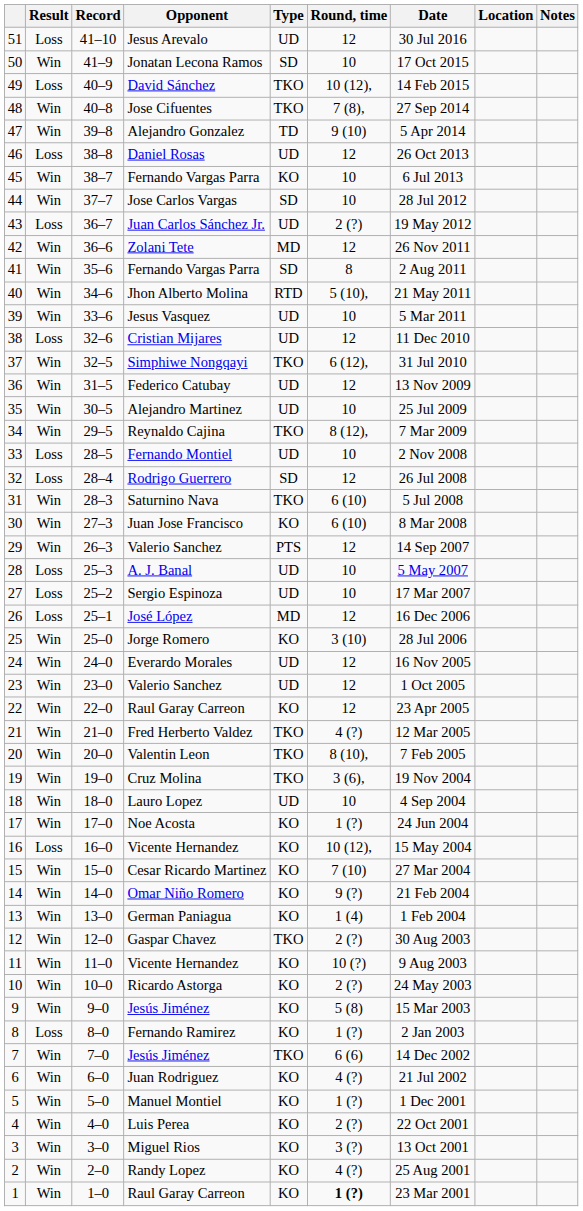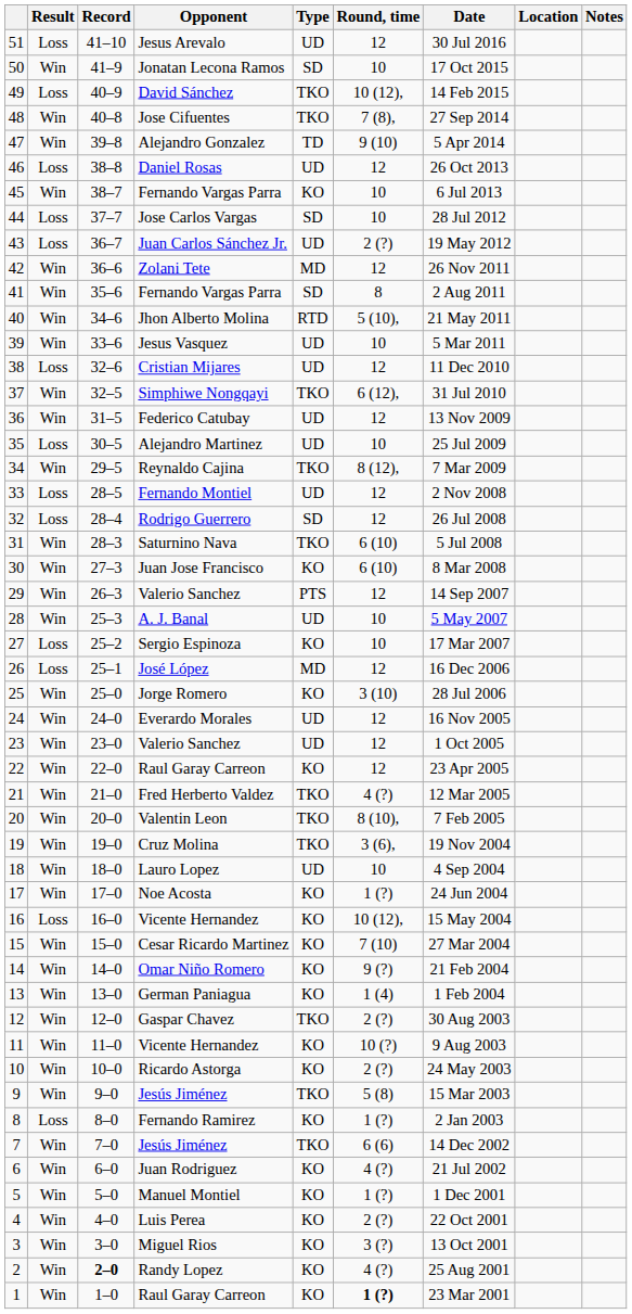 <table class=wikitable style=text-align:center>
 <tr>
 <th></th>
 <th>Result</th>
 <th>Record</th>
 <th>Opponent</th>
 <th>Type</th>
 <th>Round, time</th>
 <th>Date</th>
 <th>Location</th>
 <th>Notes</th>
 </tr>
 <tr>
 <td>51</td>
 <td>Loss</td>
 <td>41–10</td>
 <td align=left>Jesus Arevalo</td>
 <td>UD</td>
 <td>12</td>
 <td>30 Jul 2016</td>
 <td align=left></td>
 <td align=left></td>
 </tr>
 <tr>
 <td>50</td>
 <td>Win</td>
 <td>41–9</td>
 <td align=left>Jonatan Lecona Ramos</td>
 <td>SD</td>
 <td>10</td>
 <td>17 Oct 2015</td>
 <td align=left></td>
 <td align=left></td>
 </tr>
 <tr>
 <td>49</td>
 <td>Loss</td>
 <td>40–9</td>
 <td align=left><a href='#'>David Sánchez</a></td>
 <td>TKO</td>
 <td>10 (12), </td>
 <td>14 Feb 2015</td>
 <td align=left></td>
 <td align=left></td>
 </tr>
 <tr>
 <td>48</td>
 <td>Win</td>
 <td>40–8</td>
 <td align=left>Jose Cifuentes</td>
 <td>TKO</td>
 <td>7 (8), </td>
 <td>27 Sep 2014</td>
 <td align=left></td>
 <td align=left></td>
 </tr>
 <tr>
 <td>47</td>
 <td>Win</td>
 <td>39–8</td>
 <td align=left>Alejandro Gonzalez</td>
 <td>TD</td>
 <td>9 (10)</td>
 <td>5 Apr 2014</td>
 <td align=left></td>
 <td align=left></td>
 </tr>
 <tr>
 <td>46</td>
 <td>Loss</td>
 <td>38–8</td>
 <td align=left><a href='#'>Daniel Rosas</a></td>
 <td>UD</td>
 <td>12</td>
 <td>26 Oct 2013</td>
 <td align=left></td>
 <td align=left></td>
 </tr>
 <tr>
 <td>45</td>
 <td>Win</td>
 <td>38–7</td>
 <td align=left>Fernando Vargas Parra</td>
 <td>KO</td>
 <td>10</td>
 <td>6 Jul 2013</td>
 <td align=left></td>
 <td align=left></td>
 </tr>
 <tr>
 <td>44</td>
-<td>Win</td>
+<td>Loss</td>
 <td>37–7</td>
 <td align=left>Jose Carlos Vargas</td>
 <td>SD</td>
 <td>10</td>
 <td>28 Jul 2012</td>
 <td align=left></td>
 <td align=left></td>
 </tr>
 <tr>
 <td>43</td>
 <td>Loss</td>
 <td>36–7</td>
 <td align=left><a href='#'>Juan Carlos Sánchez Jr.</a></td>
 <td>UD</td>
 <td>2 (?)</td>
 <td>19 May 2012</td>
 <td align=left></td>
 <td align=left></td>
 </tr>
 <tr>
 <td>42</td>
 <td>Win</td>
 <td>36–6</td>
 <td align=left><a href='#'>Zolani Tete</a></td>
 <td>MD</td>
 <td>12</td>
 <td>26 Nov 2011</td>
 <td align=left></td>
 <td align=left></td>
 </tr>
 <tr>
 <td>41</td>
 <td>Win</td>
 <td>35–6</td>
 <td align=left>Fernando Vargas Parra</td>
 <td>SD</td>
 <td>8</td>
 <td>2 Aug 2011</td>
 <td align=left></td>
 <td align=left></td>
 </tr>
 <tr>
 <td>40</td>
 <td>Win</td>
 <td>34–6</td>
 <td align=left>Jhon Alberto Molina</td>
 <td>RTD</td>
 <td>5 (10), </td>
 <td>21 May 2011</td>
 <td align=left></td>
 <td align=left></td>
 </tr>
 <tr>
 <td>39</td>
 <td>Win</td>
 <td>33–6</td>
 <td align=left>Jesus Vasquez</td>
 <td>UD</td>
 <td>10</td>
 <td>5 Mar 2011</td>
 <td align=left></td>
 <td align=left></td>
 </tr>
 <tr>
 <td>38</td>
 <td>Loss</td>
 <td>32–6</td>
 <td align=left><a href='#'>Cristian Mijares</a></td>
 <td>UD</td>
 <td>12</td>
 <td>11 Dec 2010</td>
 <td align=left></td>
 <td align=left></td>
 </tr>
 <tr>
 <td>37</td>
 <td>Win</td>
 <td>32–5</td>
 <td align=left><a href='#'>Simphiwe Nongqayi</a></td>
 <td>TKO</td>
 <td>6 (12), </td>
 <td>31 Jul 2010</td>
 <td align=left></td>
 <td align=left></td>
 </tr>
 <tr>
 <td>36</td>
 <td>Win</td>
 <td>31–5</td>
 <td align=left>Federico Catubay</td>
 <td>UD</td>
 <td>12</td>
 <td>13 Nov 2009</td>
 <td align=left></td>
 <td align=left></td>
 </tr>
 <tr>
 <td>35</td>
-<td>Win</td>
+<td>Loss</td>
 <td>30–5</td>
 <td align=left>Alejandro Martinez</td>
 <td>UD</td>
 <td>10</td>
 <td>25 Jul 2009</td>
 <td align=left></td>
 <td align=left></td>
 </tr>
 <tr>
 <td>34</td>
 <td>Win</td>
 <td>29–5</td>
 <td align=left>Reynaldo Cajina</td>
 <td>TKO</td>
 <td>8 (12), </td>
 <td>7 Mar 2009</td>
 <td align=left></td>
 <td align=left></td>
 </tr>
 <tr>
 <td>33</td>
 <td>Loss</td>
 <td>28–5</td>
 <td align=left><a href='#'>Fernando Montiel</a></td>
 <td>UD</td>
-<td>10</td>
+<td>12</td>
 <td>2 Nov 2008</td>
 <td align=left></td>
 <td align=left></td>
 </tr>
 <tr>
 <td>32</td>
 <td>Loss</td>
 <td>28–4</td>
 <td align=left><a href='#'>Rodrigo Guerrero</a></td>
 <td>SD</td>
 <td>12</td>
 <td>26 Jul 2008</td>
 <td align=left></td>
 <td align=left></td>
 </tr>
 <tr>
 <td>31</td>
 <td>Win</td>
 <td>28–3</td>
 <td align=left>Saturnino Nava</td>
 <td>TKO</td>
 <td>6 (10)</td>
 <td>5 Jul 2008</td>
 <td align=left></td>
 <td align=left></td>
 </tr>
 <tr>
 <td>30</td>
 <td>Win</td>
 <td>27–3</td>
 <td align=left>Juan Jose Francisco</td>
 <td>KO</td>
 <td>6 (10)</td>
 <td>8 Mar 2008</td>
 <td align=left></td>
 <td align=left></td>
 </tr>
 <tr>
 <td>29</td>
 <td>Win</td>
 <td>26–3</td>
 <td align=left>Valerio Sanchez</td>
 <td>PTS</td>
 <td>12</td>
 <td>14 Sep 2007</td>
 <td align=left></td>
 <td align=left></td>
 </tr>
 <tr>
 <td>28</td>
-<td>Loss</td>
+<td>Win</td>
 <td>25–3</td>
 <td align=left><a href='#'>A. J. Banal</a></td>
 <td>UD</td>
 <td>10</td>
 <td><a href='#'>5 May 2007</a></td>
 <td align=left></td>
 <td align=left></td>
 </tr>
 <tr>
 <td>27</td>
 <td>Loss</td>
 <td>25–2</td>
 <td align=left>Sergio Espinoza</td>
-<td>UD</td>
+<td>KO</td>
 <td>10</td>
 <td>17 Mar 2007</td>
 <td align=left></td>
 <td align=left></td>
 </tr>
 <tr>
 <td>26</td>
 <td>Loss</td>
 <td>25–1</td>
 <td align=left><a href='#'>José López</a></td>
 <td>MD</td>
 <td>12</td>
 <td>16 Dec 2006</td>
 <td align=left></td>
 <td align=left></td>
 </tr>
 <tr>
 <td>25</td>
 <td>Win</td>
 <td>25–0</td>
 <td align=left>Jorge Romero</td>
 <td>KO</td>
 <td>3 (10)</td>
 <td>28 Jul 2006</td>
 <td align=left></td>
 <td align=left></td>
 </tr>
 <tr>
 <td>24</td>
 <td>Win</td>
 <td>24–0</td>
 <td align=left>Everardo Morales</td>
 <td>UD</td>
 <td>12</td>
 <td>16 Nov 2005</td>
 <td align=left></td>
 <td align=left></td>
 </tr>
 <tr>
 <td>23</td>
 <td>Win</td>
 <td>23–0</td>
 <td align=left>Valerio Sanchez</td>
 <td>UD</td>
 <td>12</td>
 <td>1 Oct 2005</td>
 <td align=left></td>
 <td align=left></td>
 </tr>
 <tr>
 <td>22</td>
 <td>Win</td>
 <td>22–0</td>
 <td align=left>Raul Garay Carreon</td>
 <td>KO</td>
 <td>12</td>
 <td>23 Apr 2005</td>
 <td align=left></td>
 <td align=left></td>
 </tr>
 <tr>
 <td>21</td>
 <td>Win</td>
 <td>21–0</td>
 <td align=left>Fred Herberto Valdez</td>
 <td>TKO</td>
 <td>4 (?)</td>
 <td>12 Mar 2005</td>
 <td align=left></td>
 <td align=left></td>
 </tr>
 <tr>
 <td>20</td>
 <td>Win</td>
 <td>20–0</td>
 <td align=left>Valentin Leon</td>
 <td>TKO</td>
 <td>8 (10), </td>
 <td>7 Feb 2005</td>
 <td align=left></td>
 <td align=left></td>
 </tr>
 <tr>
 <td>19</td>
 <td>Win</td>
 <td>19–0</td>
 <td align=left>Cruz Molina</td>
 <td>TKO</td>
 <td>3 (6), </td>
 <td>19 Nov 2004</td>
 <td align=left></td>
 <td align=left></td>
 </tr>
 <tr>
 <td>18</td>
 <td>Win</td>
 <td>18–0</td>
 <td align=left>Lauro Lopez</td>
 <td>UD</td>
 <td>10</td>
 <td>4 Sep 2004</td>
 <td align=left></td>
 <td align=left></td>
 </tr>
 <tr>
 <td>17</td>
 <td>Win</td>
 <td>17–0</td>
 <td align=left>Noe Acosta</td>
 <td>KO</td>
 <td>1 (?)</td>
 <td>24 Jun 2004</td>
 <td align=left></td>
 <td align=left></td>
 </tr>
 <tr>
 <td>16</td>
 <td>Loss</td>
 <td>16–0</td>
 <td align=left>Vicente Hernandez</td>
 <td>KO</td>
 <td>10 (12), </td>
 <td>15 May 2004</td>
 <td align=left></td>
 <td align=left></td>
 </tr>
 <tr>
 <td>15</td>
 <td>Win</td>
 <td>15–0</td>
 <td align=left>Cesar Ricardo Martinez</td>
 <td>KO</td>
 <td>7 (10)</td>
 <td>27 Mar 2004</td>
 <td align=left></td>
 <td align=left></td>
 </tr>
 <tr>
 <td>14</td>
 <td>Win</td>
 <td>14–0</td>
 <td align=left><a href='#'>Omar Niño Romero</a></td>
 <td>KO</td>
 <td>9 (?)</td>
 <td>21 Feb 2004</td>
 <td align=left></td>
 <td align=left></td>
 </tr>
 <tr>
 <td>13</td>
 <td>Win</td>
 <td>13–0</td>
 <td align=left>German Paniagua</td>
 <td>KO</td>
 <td>1 (4)</td>
 <td>1 Feb 2004</td>
 <td align=left></td>
 <td align=left></td>
 </tr>
 <tr>
 <td>12</td>
 <td>Win</td>
 <td>12–0</td>
 <td align=left>Gaspar Chavez</td>
 <td>TKO</td>
 <td>2 (?)</td>
 <td>30 Aug 2003</td>
 <td align=left></td>
 <td align=left></td>
 </tr>
 <tr>
 <td>11</td>
 <td>Win</td>
 <td>11–0</td>
 <td align=left>Vicente Hernandez</td>
 <td>KO</td>
 <td>10 (?)</td>
 <td>9 Aug 2003</td>
 <td align=left></td>
 <td align=left></td>
 </tr>
 <tr>
 <td>10</td>
 <td>Win</td>
 <td>10–0</td>
 <td align=left>Ricardo Astorga</td>
 <td>KO</td>
 <td>2 (?)</td>
 <td>24 May 2003</td>
 <td align=left></td>
 <td align=left></td>
 </tr>
 <tr>
 <td>9</td>
 <td>Win</td>
 <td>9–0</td>
 <td align=left><a href='#'>Jesús Jiménez</a></td>
-<td>KO</td>
+<td>TKO</td>
 <td>5 (8)</td>
 <td>15 Mar 2003</td>
 <td align=left></td>
 <td align=left></td>
 </tr>
 <tr>
 <td>8</td>
 <td>Loss</td>
 <td>8–0</td>
 <td align=left>Fernando Ramirez</td>
 <td>KO</td>
 <td>1 (?)</td>
 <td>2 Jan 2003</td>
 <td align=left></td>
 <td align=left></td>
 </tr>
 <tr>
 <td>7</td>
 <td>Win</td>
 <td>7–0</td>
 <td align=left><a href='#'>Jesús Jiménez</a></td>
 <td>TKO</td>
 <td>6 (6)</td>
 <td>14 Dec 2002</td>
 <td align=left></td>
 <td align=left></td>
 </tr>
 <tr>
 <td>6</td>
 <td>Win</td>
 <td>6–0</td>
 <td align=left>Juan Rodriguez</td>
 <td>KO</td>
 <td>4 (?)</td>
 <td>21 Jul 2002</td>
 <td align=left></td>
 <td align=left></td>
 </tr>
 <tr>
 <td>5</td>
 <td>Win</td>
 <td>5–0</td>
 <td align=left>Manuel Montiel</td>
 <td>KO</td>
 <td>1 (?)</td>
 <td>1 Dec 2001</td>
 <td align=left></td>
 <td align=left></td>
 </tr>
 <tr>
 <td>4</td>
 <td>Win</td>
 <td>4–0</td>
 <td align=left>Luis Perea</td>
 <td>KO</td>
 <td>2 (?)</td>
 <td>22 Oct 2001</td>
 <td align=left></td>
 <td align=left></td>
 </tr>
 <tr>
 <td>3</td>
 <td>Win</td>
 <td>3–0</td>
 <td align=left>Miguel Rios</td>
 <td>KO</td>
 <td>3 (?)</td>
 <td>13 Oct 2001</td>
 <td align=left></td>
 <td align=left></td>
 </tr>
 <tr>
 <td>2</td>
 <td>Win</td>
-<td>2–0</td>
+<td><strong>2–0</strong></td>
 <td align=left>Randy Lopez</td>
 <td>KO</td>
 <td>4 (?)</td>
 <td>25 Aug 2001</td>
 <td align=left></td>
 <td align=left></td>
 </tr>
 <tr>
 <td>1</td>
 <td>Win</td>
 <td>1–0</td>
 <td align=left>Raul Garay Carreon</td>
 <td>KO</td>
 <td><strong>1 (?)</strong></td>
 <td>23 Mar 2001</td>
 <td align=left></td>
 <td align=left></td>
 </tr>
 </table>
